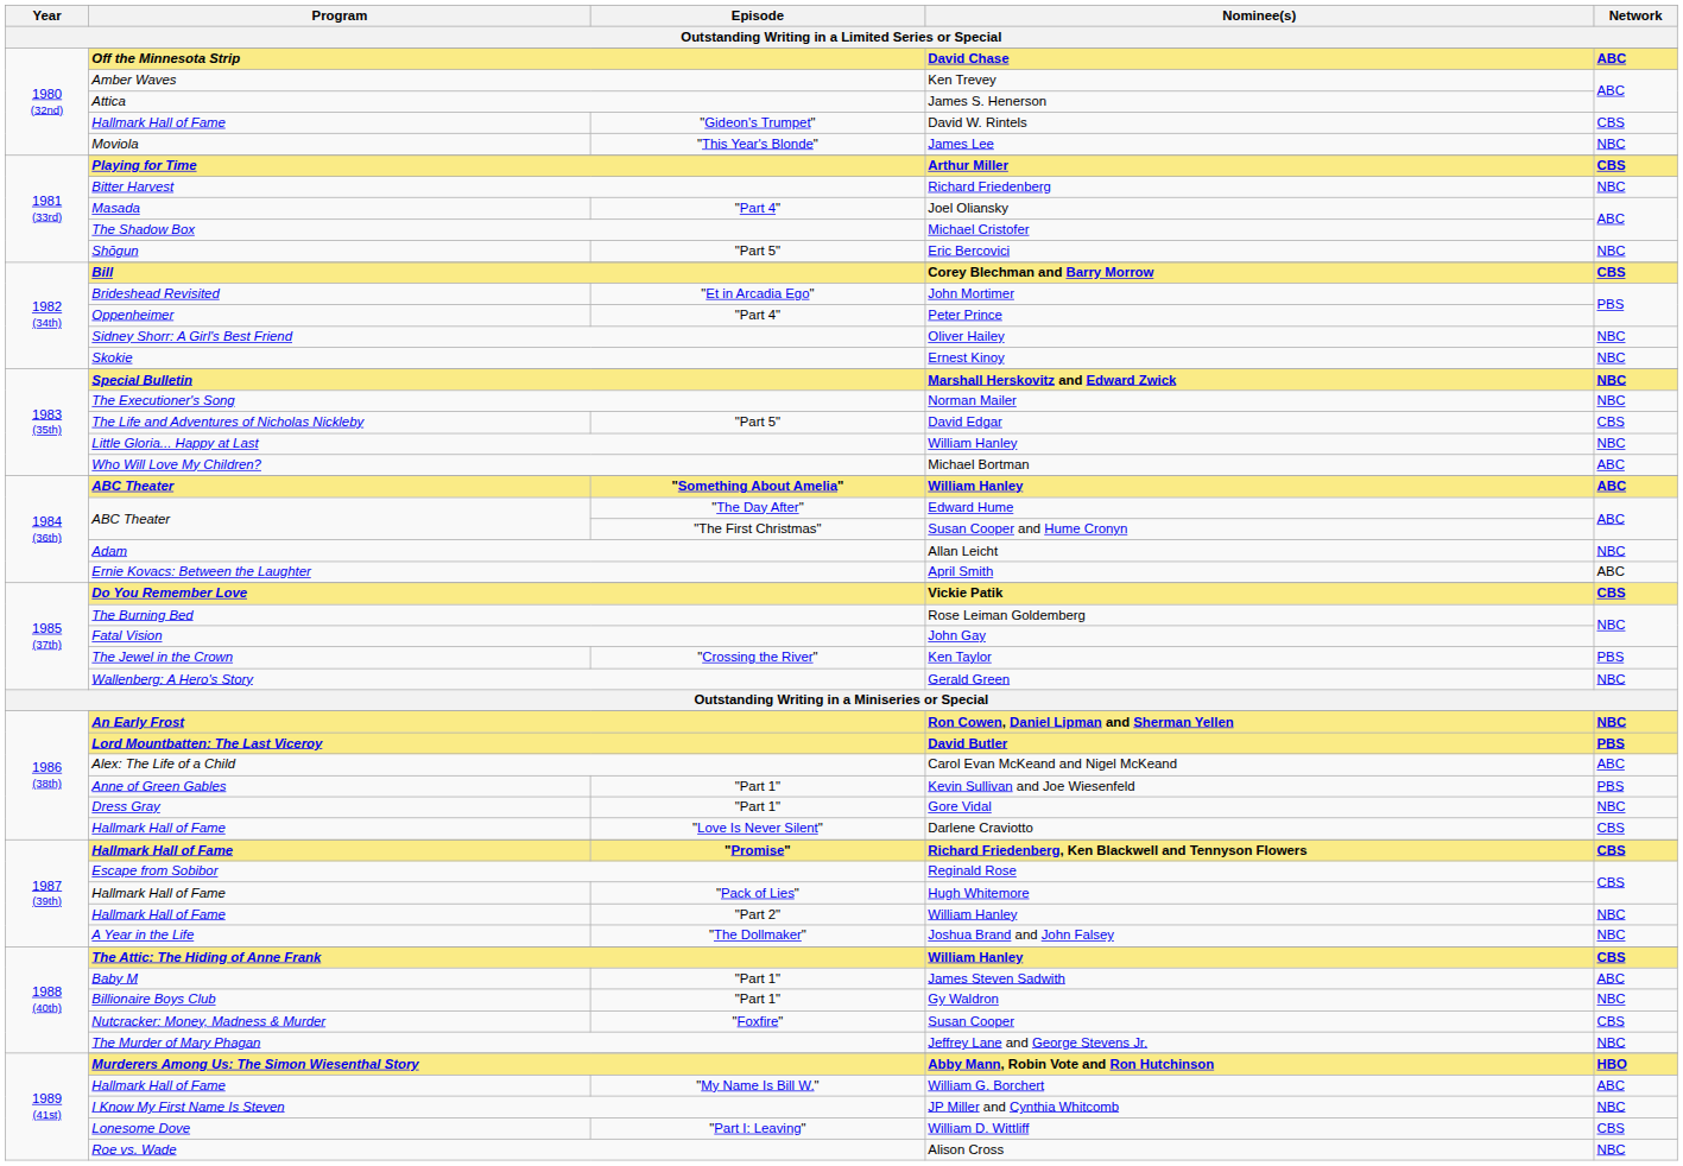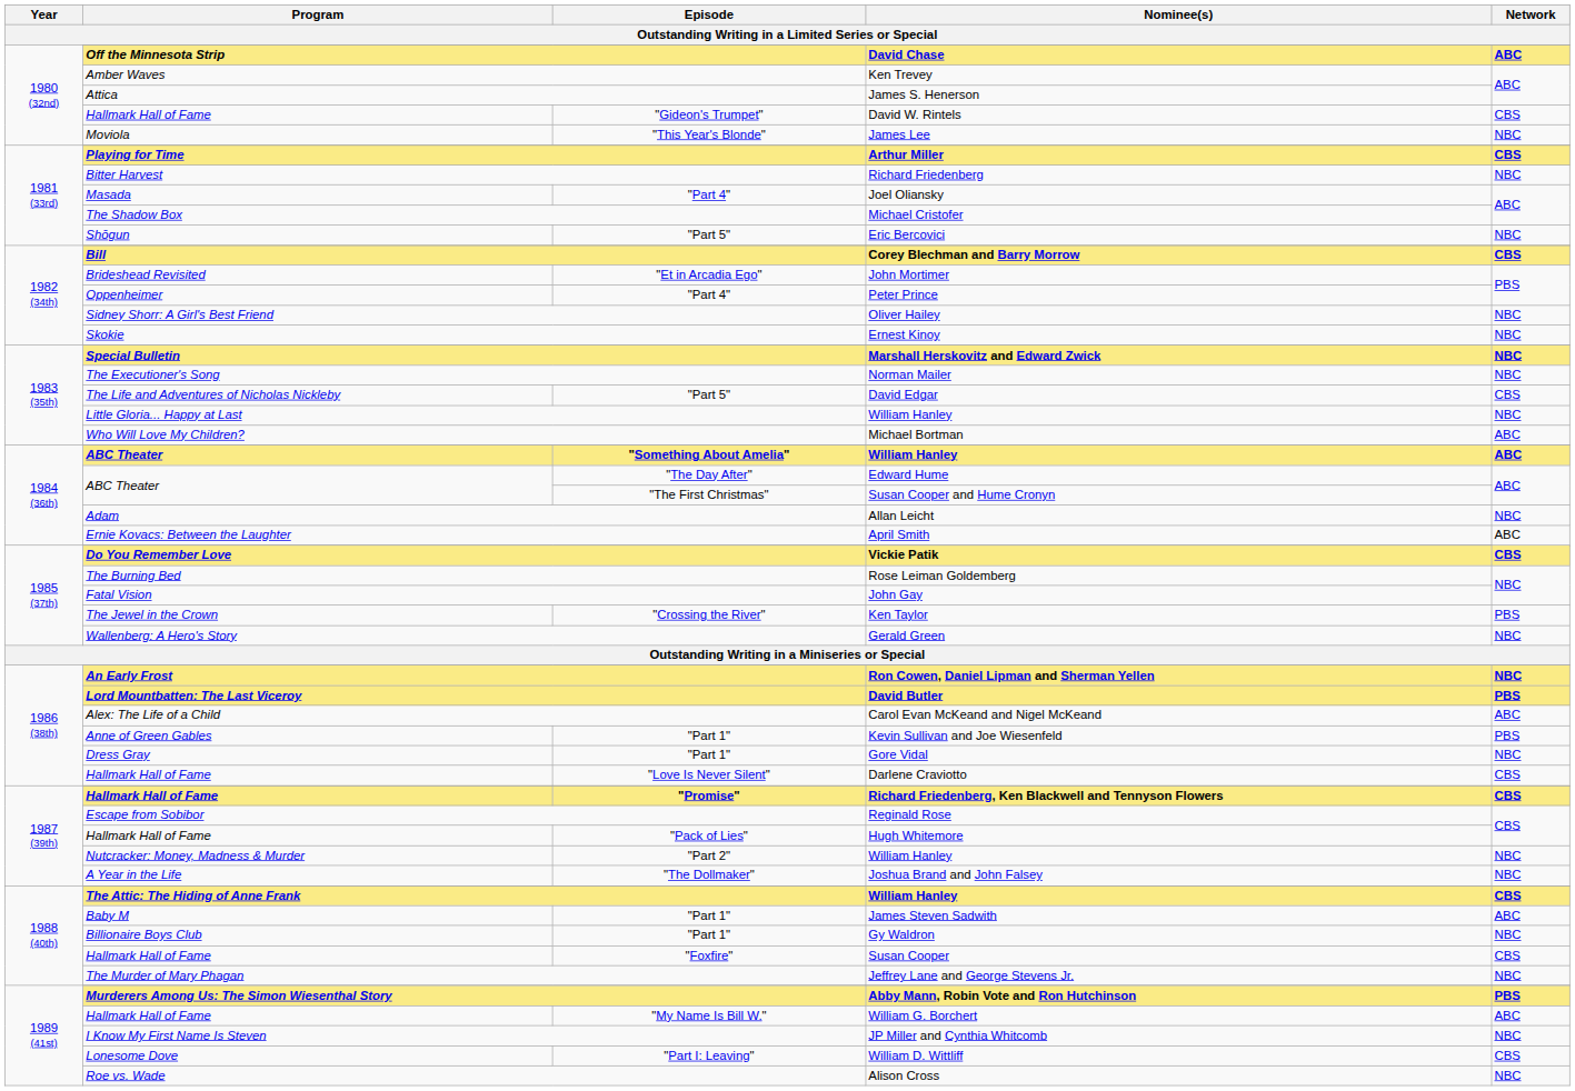 <table class="wikitable" style="width:100%">
 <tr bgcolor="#bebebe">
 <th width="5%">Year</th>
 <th width="30%">Program</th>
 <th width="20%">Episode</th>
 <th width="40%">Nominee(s)</th>
 <th width="5%">Network</th>
 </tr>
 <tr>
 <th colspan=5>Outstanding Writing in a Limited Series or Special</th>
 </tr>
 <tr>
 <td rowspan=6 style="text-align:center"><a href='#'>1980</a><br><small><a href='#'>(32nd)</a></small><br></td>
 </tr>
 <tr style="background:#FAEB86">
 <td colspan=2><strong><em>Off the Minnesota Strip</em></strong></td>
 <td><strong><a href='#'>David Chase</a></strong></td>
 <td><strong><a href='#'>ABC</a></strong></td>
 </tr>
 <tr>
 <td colspan=2><em>Amber Waves</em></td>
 <td>Ken Trevey</td>
 <td rowspan=2><a href='#'>ABC</a></td>
 </tr>
 <tr>
 <td colspan=2><em>Attica</em></td>
 <td>James S. Henerson</td>
 </tr>
 <tr>
 <td><em><a href='#'>Hallmark Hall of Fame</a></em></td>
 <td align=center>"<a href='#'>Gideon's Trumpet</a>"</td>
 <td>David W. Rintels</td>
 <td><a href='#'>CBS</a></td>
 </tr>
 <tr>
 <td><em>Moviola</em></td>
 <td align=center>"<a href='#'>This Year's Blonde</a>"</td>
 <td><a href='#'>James Lee</a></td>
 <td><a href='#'>NBC</a></td>
 </tr>
 <tr>
 <td rowspan=6 style="text-align:center"><a href='#'>1981</a><br><small><a href='#'>(33rd)</a></small><br></td>
 </tr>
 <tr style="background:#FAEB86">
 <td colspan=2><strong><em><a href='#'>Playing for Time</a></em></strong></td>
 <td><strong><a href='#'>Arthur Miller</a></strong></td>
 <td><strong><a href='#'>CBS</a></strong></td>
 </tr>
 <tr>
 <td colspan=2><em><a href='#'>Bitter Harvest</a></em></td>
 <td><a href='#'>Richard Friedenberg</a></td>
 <td><a href='#'>NBC</a></td>
 </tr>
 <tr>
 <td><em><a href='#'>Masada</a></em></td>
 <td align=center>"<a href='#'>Part 4</a>"</td>
 <td>Joel Oliansky</td>
 <td rowspan=2><a href='#'>ABC</a></td>
 </tr>
 <tr>
 <td colspan=2><em><a href='#'>The Shadow Box</a></em></td>
 <td><a href='#'>Michael Cristofer</a></td>
 </tr>
 <tr>
 <td><em><a href='#'>Shōgun</a></em></td>
 <td align=center>"Part 5"</td>
 <td><a href='#'>Eric Bercovici</a></td>
 <td><a href='#'>NBC</a></td>
 </tr>
 <tr>
 <td rowspan=6 style="text-align:center"><a href='#'>1982</a><br><small><a href='#'>(34th)</a></small><br></td>
 </tr>
 <tr style="background:#FAEB86">
 <td colspan=2><strong><em><a href='#'>Bill</a></em></strong></td>
 <td><strong>Corey Blechman and <a href='#'>Barry Morrow</a></strong></td>
 <td><strong><a href='#'>CBS</a></strong></td>
 </tr>
 <tr>
 <td><em><a href='#'>Brideshead Revisited</a></em></td>
 <td align=center>"<a href='#'>Et in Arcadia Ego</a>"</td>
 <td><a href='#'>John Mortimer</a></td>
 <td rowspan=2><a href='#'>PBS</a></td>
 </tr>
 <tr>
 <td><em><a href='#'>Oppenheimer</a></em></td>
 <td align=center>"Part 4"</td>
 <td><a href='#'>Peter Prince</a></td>
 </tr>
 <tr>
 <td colspan=2><em><a href='#'>Sidney Shorr: A Girl's Best Friend</a></em></td>
 <td><a href='#'>Oliver Hailey</a></td>
 <td><a href='#'>NBC</a></td>
 </tr>
 <tr>
 <td colspan=2><em><a href='#'>Skokie</a></em></td>
 <td><a href='#'>Ernest Kinoy</a></td>
 <td><a href='#'>NBC</a></td>
 </tr>
 <tr>
 <td rowspan=6 style="text-align:center"><a href='#'>1983</a><br><small><a href='#'>(35th)</a></small><br></td>
 </tr>
 <tr style="background:#FAEB86">
 <td colspan=2><strong><em><a href='#'>Special Bulletin</a></em></strong></td>
 <td><strong><a href='#'>Marshall Herskovitz</a> and <a href='#'>Edward Zwick</a></strong></td>
 <td><strong><a href='#'>NBC</a></strong></td>
 </tr>
 <tr>
 <td colspan=2><em><a href='#'>The Executioner's Song</a></em></td>
 <td><a href='#'>Norman Mailer</a></td>
 <td><a href='#'>NBC</a></td>
 </tr>
 <tr>
 <td><em><a href='#'>The Life and Adventures of Nicholas Nickleby</a></em></td>
 <td align=center>"Part 5"</td>
 <td><a href='#'>David Edgar</a></td>
 <td><a href='#'>CBS</a></td>
 </tr>
 <tr>
 <td colspan=2><em><a href='#'>Little Gloria... Happy at Last</a></em></td>
 <td><a href='#'>William Hanley</a></td>
 <td><a href='#'>NBC</a></td>
 </tr>
 <tr>
 <td colspan=2><em><a href='#'>Who Will Love My Children?</a></em></td>
 <td>Michael Bortman</td>
 <td><a href='#'>ABC</a></td>
 </tr>
 <tr>
 <td rowspan=6 style="text-align:center"><a href='#'>1984</a><br><small><a href='#'>(36th)</a></small><br></td>
 </tr>
 <tr style="background:#FAEB86">
 <td><strong><em><a href='#'>ABC Theater</a></em></strong></td>
 <td align=center><strong>"<a href='#'>Something About Amelia</a>"</strong></td>
 <td><strong><a href='#'>William Hanley</a></strong></td>
 <td><strong><a href='#'>ABC</a></strong></td>
 </tr>
 <tr>
 <td rowspan=2><em>ABC Theater</em></td>
 <td align=center>"<a href='#'>The Day After</a>"</td>
 <td><a href='#'>Edward Hume</a></td>
 <td rowspan=2><a href='#'>ABC</a></td>
 </tr>
 <tr>
 <td align=center>"The First Christmas"</td>
 <td><a href='#'>Susan Cooper</a> and <a href='#'>Hume Cronyn</a></td>
 </tr>
 <tr>
 <td colspan=2><em><a href='#'>Adam</a></em></td>
 <td>Allan Leicht</td>
 <td><a href='#'>NBC</a></td>
 </tr>
 <tr>
 <td colspan=2><em><a href='#'>Ernie Kovacs: Between the Laughter</a></em></td>
 <td><a href='#'>April Smith</a></td>
 <td rowspan=2>ABC</td>
 </tr>
 <tr>
 <td rowspan=6 style="text-align:center"><a href='#'>1985</a><br><small><a href='#'>(37th)</a></small><br></td>
 </tr>
 <tr style="background:#FAEB86">
 <td colspan=2><strong><em><a href='#'>Do You Remember Love</a></em></strong></td>
 <td><strong>Vickie Patik</strong></td>
 <td><strong><a href='#'>CBS</a></strong></td>
 </tr>
 <tr>
 <td colspan=2><em><a href='#'>The Burning Bed</a></em></td>
 <td>Rose Leiman Goldemberg</td>
 <td rowspan=2><a href='#'>NBC</a></td>
 </tr>
 <tr>
 <td colspan=2><em><a href='#'>Fatal Vision</a></em></td>
 <td><a href='#'>John Gay</a></td>
 </tr>
 <tr>
 <td><em><a href='#'>The Jewel in the Crown</a></em></td>
 <td align=center>"<a href='#'>Crossing the River</a>"</td>
 <td><a href='#'>Ken Taylor</a></td>
 <td><a href='#'>PBS</a></td>
 </tr>
 <tr>
 <td colspan=2><em><a href='#'>Wallenberg: A Hero's Story</a></em></td>
 <td><a href='#'>Gerald Green</a></td>
 <td><a href='#'>NBC</a></td>
 </tr>
 <tr>
 <th colspan=5>Outstanding Writing in a Miniseries or Special</th>
 </tr>
 <tr>
 <td rowspan=7 style="text-align:center"><a href='#'>1986</a><br><small><a href='#'>(38th)</a></small><br></td>
 </tr>
 <tr style="background:#FAEB86">
 <td colspan=2><strong><em><a href='#'>An Early Frost</a></em></strong></td>
 <td><strong><a href='#'>Ron Cowen</a>, <a href='#'>Daniel Lipman</a> and <a href='#'>Sherman Yellen</a></strong></td>
 <td><strong><a href='#'>NBC</a></strong></td>
 </tr>
 <tr style="background:#FAEB86">
 <td colspan=2><strong><em><a href='#'>Lord Mountbatten: The Last Viceroy</a></em></strong></td>
 <td><strong><a href='#'>David Butler</a></strong></td>
 <td><strong><a href='#'>PBS</a></strong></td>
 </tr>
 <tr>
 <td colspan=2><em>Alex: The Life of a Child</em></td>
 <td>Carol Evan McKeand and Nigel McKeand</td>
 <td><a href='#'>ABC</a></td>
 </tr>
 <tr>
 <td><em><a href='#'>Anne of Green Gables</a></em></td>
 <td align=center>"Part 1"</td>
 <td><a href='#'>Kevin Sullivan</a> and Joe Wiesenfeld</td>
 <td><a href='#'>PBS</a></td>
 </tr>
 <tr>
 <td><em><a href='#'>Dress Gray</a></em></td>
 <td align=center>"Part 1"</td>
 <td><a href='#'>Gore Vidal</a></td>
 <td><a href='#'>NBC</a></td>
 </tr>
 <tr>
 <td><em><a href='#'>Hallmark Hall of Fame</a></em></td>
 <td align=center>"<a href='#'>Love Is Never Silent</a>"</td>
 <td>Darlene Craviotto</td>
 <td><a href='#'>CBS</a></td>
 </tr>
 <tr>
 <td rowspan=6 style="text-align:center"><a href='#'>1987</a><br><small><a href='#'>(39th)</a></small><br></td>
 </tr>
 <tr style="background:#FAEB86">
 <td><strong><em><a href='#'>Hallmark Hall of Fame</a></em></strong></td>
 <td align=center><strong>"<a href='#'>Promise</a>"</strong></td>
 <td><strong><a href='#'>Richard Friedenberg</a>, Ken Blackwell and Tennyson Flowers</strong></td>
 <td><strong><a href='#'>CBS</a></strong></td>
 </tr>
 <tr>
 <td colspan=2><em><a href='#'>Escape from Sobibor</a></em></td>
 <td><a href='#'>Reginald Rose</a></td>
 <td rowspan=2><a href='#'>CBS</a></td>
 </tr>
 <tr>
 <td><em>Hallmark Hall of Fame</em></td>
 <td align=center>"<a href='#'>Pack of Lies</a>"</td>
 <td><a href='#'>Hugh Whitemore</a></td>
 </tr>
 <tr>
-<td><em><a href='#'>Hallmark Hall of Fame</a></em></td>
+<td><em><a href='#'>Nutcracker: Money, Madness & Murder</a></em></td>
 <td align=center>"Part 2"</td>
 <td><a href='#'>William Hanley</a></td>
 <td><a href='#'>NBC</a></td>
 </tr>
 <tr>
 <td><em><a href='#'>A Year in the Life</a></em></td>
 <td align=center>"<a href='#'>The Dollmaker</a>"</td>
 <td><a href='#'>Joshua Brand</a> and <a href='#'>John Falsey</a></td>
 <td><a href='#'>NBC</a></td>
 </tr>
 <tr>
 <td rowspan=6 style="text-align:center"><a href='#'>1988</a><br><small><a href='#'>(40th)</a></small><br></td>
 </tr>
 <tr style="background:#FAEB86">
 <td colspan=2><strong><em><a href='#'>The Attic: The Hiding of Anne Frank</a></em></strong></td>
 <td><strong><a href='#'>William Hanley</a></strong></td>
 <td><strong><a href='#'>CBS</a></strong></td>
 </tr>
 <tr>
 <td><em><a href='#'>Baby M</a></em></td>
 <td align=center>"Part 1"</td>
 <td><a href='#'>James Steven Sadwith</a></td>
 <td><a href='#'>ABC</a></td>
 </tr>
 <tr>
 <td><em><a href='#'>Billionaire Boys Club</a></em></td>
 <td align=center>"Part 1"</td>
 <td><a href='#'>Gy Waldron</a></td>
 <td><a href='#'>NBC</a></td>
 </tr>
 <tr>
-<td><em><a href='#'>Nutcracker: Money, Madness & Murder</a></em></td>
+<td><em><a href='#'>Hallmark Hall of Fame</a></em></td>
 <td align=center>"<a href='#'>Foxfire</a>"</td>
 <td><a href='#'>Susan Cooper</a></td>
 <td><a href='#'>CBS</a></td>
 </tr>
 <tr>
 <td colspan=2><em><a href='#'>The Murder of Mary Phagan</a></em></td>
 <td><a href='#'>Jeffrey Lane</a> and <a href='#'>George Stevens Jr.</a></td>
 <td><a href='#'>NBC</a></td>
 </tr>
 <tr>
 <td rowspan=6 style="text-align:center"><a href='#'>1989</a><br><small><a href='#'>(41st)</a></small><br></td>
 </tr>
 <tr style="background:#FAEB86">
 <td colspan=2><strong><em><a href='#'>Murderers Among Us: The Simon Wiesenthal Story</a></em></strong></td>
 <td><strong><a href='#'>Abby Mann</a>, Robin Vote and <a href='#'>Ron Hutchinson</a></strong></td>
-<td><strong><a href='#'>HBO</a></strong></td>
+<td><strong><a href='#'>PBS</a></strong></td>
 </tr>
 <tr>
 <td><em><a href='#'>Hallmark Hall of Fame</a></em></td>
 <td align=center>"<a href='#'>My Name Is Bill W.</a>"</td>
 <td><a href='#'>William G. Borchert</a></td>
 <td><a href='#'>ABC</a></td>
 </tr>
 <tr>
 <td colspan=2><em><a href='#'>I Know My First Name Is Steven</a></em></td>
 <td><a href='#'>JP Miller</a> and <a href='#'>Cynthia Whitcomb</a></td>
 <td><a href='#'>NBC</a></td>
 </tr>
 <tr>
 <td><em><a href='#'>Lonesome Dove</a></em></td>
 <td align=center>"<a href='#'>Part I: Leaving</a>"</td>
 <td><a href='#'>William D. Wittliff</a></td>
 <td><a href='#'>CBS</a></td>
 </tr>
 <tr>
 <td colspan=2><em><a href='#'>Roe vs. Wade</a></em></td>
 <td>Alison Cross</td>
 <td><a href='#'>NBC</a></td>
 </tr>
 </table>
